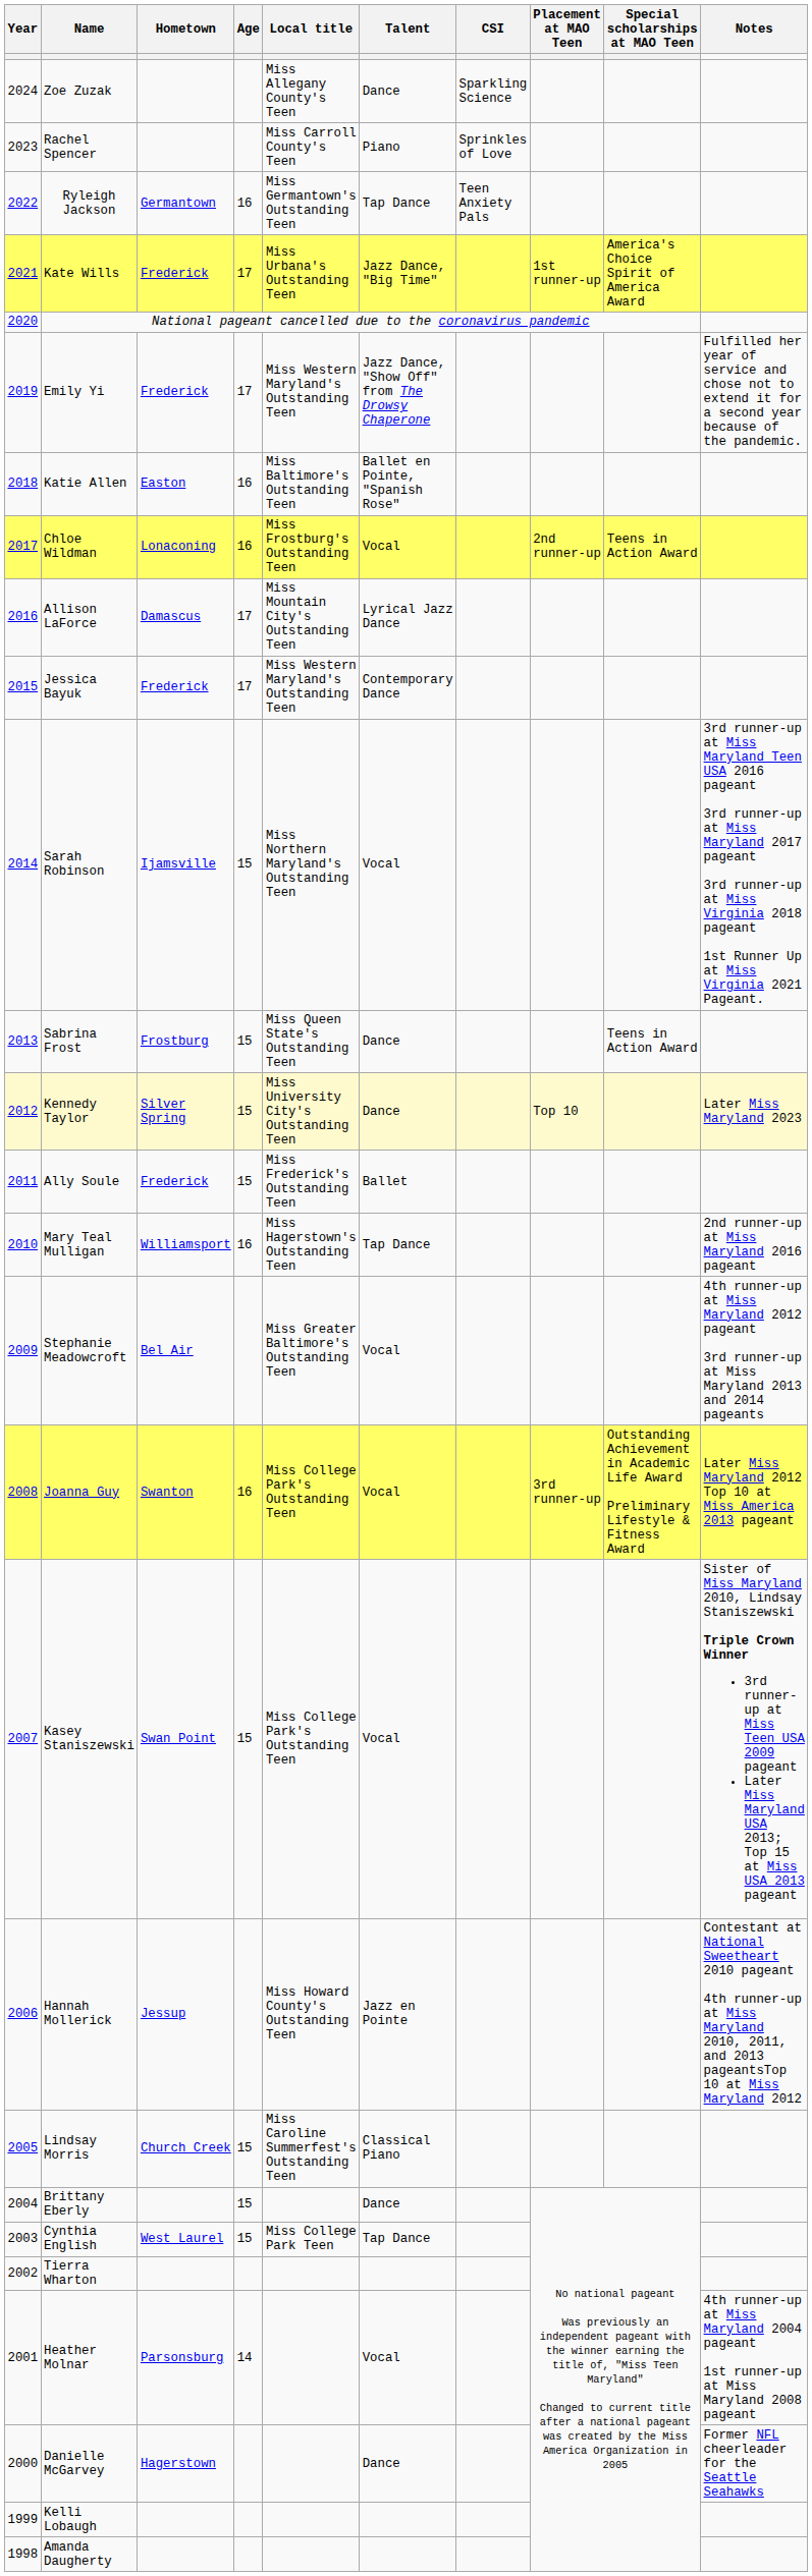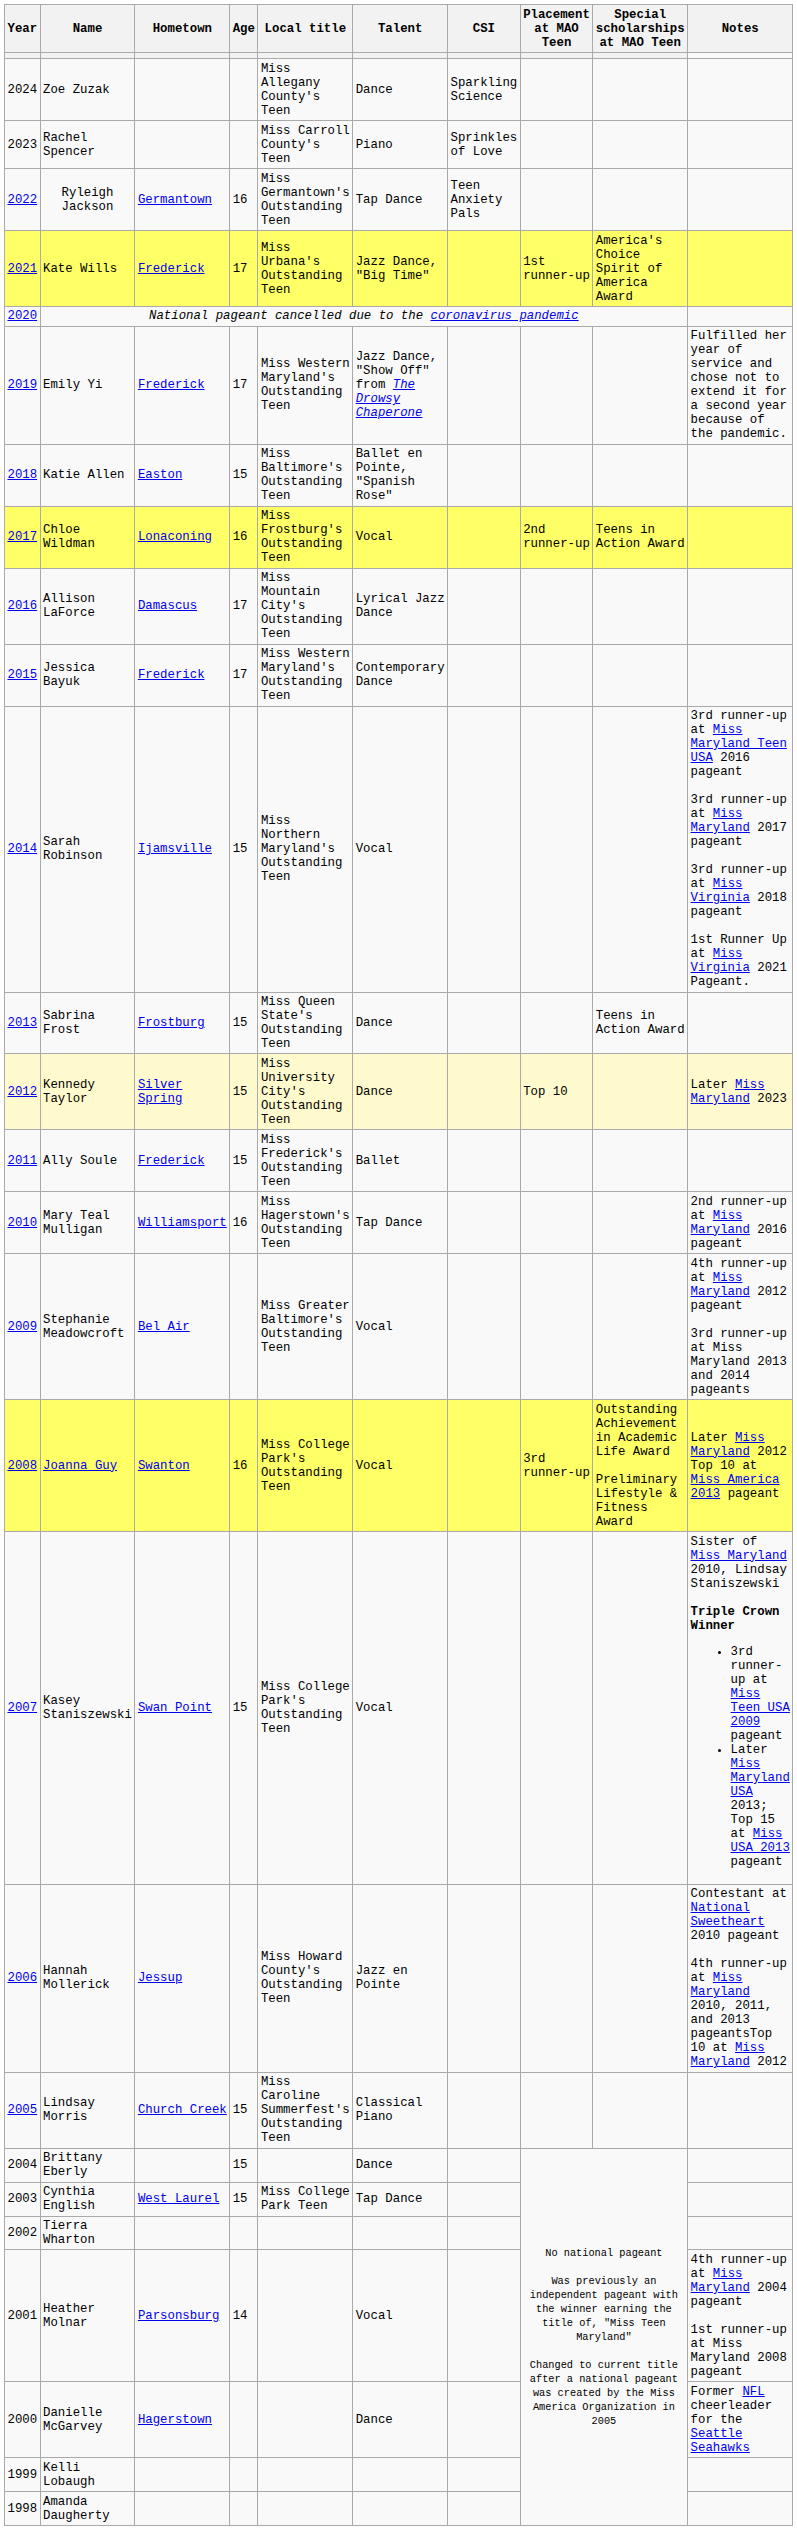 <table class="wikitable sortable"style="font-size:95%;">
 <tr>
 <th>Year</th>
 <th>Name</th>
 <th>Hometown</th>
 <th>Age</th>
 <th>Local title</th>
 <th>Talent</th>
 <th>CSI</th>
 <th>Placement at MAO Teen</th>
 <th>Special scholarships at MAO Teen</th>
 <th>Notes</th>
 </tr>
 <tr>
 <th></th>
 <th></th>
 <th></th>
 <th></th>
 <th></th>
 <th></th>
 <th></th>
 <th></th>
 <th></th>
 </tr>
 <tr>
 <td>2024</td>
 <td>Zoe Zuzak</td>
 <td></td>
 <td></td>
 <td>Miss Allegany County's Teen</td>
 <td>Dance</td>
 <td>Sparkling Science</td>
 <td></td>
 <td></td>
 <td></td>
 </tr>
 <tr>
 </tr>
 <tr>
 <td>2023</td>
 <td>Rachel Spencer</td>
 <td></td>
 <td></td>
 <td>Miss Carroll County's Teen</td>
 <td>Piano</td>
 <td>Sprinkles of Love</td>
 <td></td>
 <td></td>
 <td></td>
 </tr>
 <tr>
 <td><a href='#'>2022</a></td>
 <td align="center">Ryleigh Jackson</td>
 <td><a href='#'>Germantown</a></td>
 <td>16</td>
 <td>Miss Germantown's Outstanding Teen</td>
 <td>Tap Dance</td>
 <td>Teen Anxiety Pals</td>
 <td></td>
 <td></td>
 <td></td>
 </tr>
 <tr style="background-color:#FFFF66;">
 <td><a href='#'>2021</a></td>
 <td>Kate Wills</td>
 <td><a href='#'>Frederick</a></td>
 <td>17</td>
 <td>Miss Urbana's Outstanding Teen</td>
 <td>Jazz Dance, "Big Time"</td>
 <td></td>
 <td>1st runner-up</td>
 <td>America's Choice<br>Spirit of America Award</td>
 <td></td>
 </tr>
 <tr>
 <td><a href='#'>2020</a></td>
 <td colspan="8" align="center"><em>National pageant cancelled due to the <a href='#'>coronavirus pandemic</a></em></td>
 </tr>
 <tr>
 <td><a href='#'>2019</a></td>
 <td>Emily Yi</td>
 <td><a href='#'>Frederick</a></td>
 <td>17</td>
 <td>Miss Western Maryland's Outstanding Teen</td>
 <td>Jazz Dance, "Show Off" from <em><a href='#'>The Drowsy Chaperone</a></em></td>
 <td></td>
 <td></td>
 <td></td>
 <td>Fulfilled her year of service and chose not to extend it for a second year because of the pandemic.</td>
 </tr>
 <tr>
 <td><a href='#'>2018</a></td>
 <td>Katie Allen</td>
 <td><a href='#'>Easton</a></td>
-<td>16</td>
+<td>15</td>
 <td>Miss Baltimore's Outstanding Teen</td>
 <td>Ballet en Pointe, "Spanish Rose"</td>
 <td></td>
 <td></td>
 <td></td>
 <td></td>
 </tr>
 <tr style="background-color:#FFFF66;">
 <td><a href='#'>2017</a></td>
 <td>Chloe Wildman</td>
 <td><a href='#'>Lonaconing</a></td>
 <td>16</td>
 <td>Miss Frostburg's Outstanding Teen</td>
 <td>Vocal</td>
 <td></td>
 <td>2nd runner-up</td>
 <td>Teens in Action Award</td>
 <td></td>
 </tr>
 <tr>
 <td><a href='#'>2016</a></td>
 <td>Allison LaForce</td>
 <td><a href='#'>Damascus</a></td>
 <td>17</td>
 <td>Miss Mountain City's Outstanding Teen</td>
 <td>Lyrical Jazz Dance</td>
 <td></td>
 <td></td>
 <td></td>
 <td></td>
 </tr>
 <tr>
 <td><a href='#'>2015</a></td>
 <td>Jessica Bayuk</td>
 <td><a href='#'>Frederick</a></td>
 <td>17</td>
 <td>Miss Western Maryland's Outstanding Teen</td>
 <td>Contemporary Dance</td>
 <td></td>
 <td></td>
 <td></td>
 <td></td>
 </tr>
 <tr>
 <td><a href='#'>2014</a></td>
 <td>Sarah Robinson</td>
 <td><a href='#'>Ijamsville</a></td>
 <td>15</td>
 <td>Miss Northern Maryland's Outstanding Teen</td>
 <td>Vocal</td>
 <td></td>
 <td></td>
 <td></td>
 <td>3rd runner-up at <a href='#'>Miss Maryland Teen USA</a> 2016 pageant<br><br>3rd runner-up at <a href='#'>Miss Maryland</a> 2017 pageant<br><br>3rd runner-up at <a href='#'>Miss Virginia</a> 2018 pageant<br><br>1st Runner Up at <a href='#'>Miss Virginia</a> 2021 Pageant.</td>
 </tr>
 <tr>
 <td><a href='#'>2013</a></td>
 <td>Sabrina Frost</td>
 <td><a href='#'>Frostburg</a></td>
 <td>15</td>
 <td>Miss Queen State's Outstanding Teen</td>
 <td>Dance</td>
 <td></td>
 <td></td>
 <td>Teens in Action Award</td>
 <td></td>
 </tr>
 <tr style="background-color:#FFFACD;">
 <td><a href='#'>2012</a></td>
 <td>Kennedy Taylor</td>
 <td><a href='#'>Silver Spring</a></td>
 <td>15</td>
 <td>Miss University City's Outstanding Teen</td>
 <td>Dance</td>
 <td></td>
 <td>Top 10</td>
 <td></td>
 <td>Later <a href='#'>Miss Maryland</a> 2023</td>
 </tr>
 <tr>
 <td><a href='#'>2011</a></td>
 <td>Ally Soule</td>
 <td><a href='#'>Frederick</a></td>
 <td>15</td>
 <td>Miss Frederick's Outstanding Teen</td>
 <td>Ballet</td>
 <td></td>
 <td></td>
 <td></td>
 <td></td>
 </tr>
 <tr>
 <td><a href='#'>2010</a></td>
 <td>Mary Teal Mulligan</td>
 <td><a href='#'>Williamsport</a></td>
 <td>16</td>
 <td>Miss Hagerstown's Outstanding Teen</td>
 <td>Tap Dance</td>
 <td></td>
 <td></td>
 <td></td>
 <td>2nd runner-up at <a href='#'>Miss Maryland</a> 2016 pageant</td>
 </tr>
 <tr>
 <td><a href='#'>2009</a></td>
 <td>Stephanie Meadowcroft</td>
 <td><a href='#'>Bel Air</a></td>
 <td></td>
 <td>Miss Greater Baltimore's Outstanding Teen</td>
 <td>Vocal</td>
 <td></td>
 <td></td>
 <td></td>
 <td>4th runner-up at <a href='#'>Miss Maryland</a> 2012 pageant<br><br>3rd runner-up at Miss Maryland 2013 and 2014 pageants</td>
 </tr>
 <tr style="background-color:#FFFF66;">
 <td><a href='#'>2008</a></td>
 <td><a href='#'>Joanna Guy</a></td>
 <td><a href='#'>Swanton</a></td>
 <td>16</td>
 <td>Miss College Park's Outstanding Teen</td>
 <td>Vocal</td>
 <td></td>
 <td>3rd runner-up</td>
 <td>Outstanding Achievement in Academic Life Award<br><br>Preliminary Lifestyle & Fitness Award</td>
 <td>Later <a href='#'>Miss Maryland</a> 2012<br>Top 10 at <a href='#'>Miss America 2013</a> pageant</td>
 </tr>
 <tr>
 <td><a href='#'>2007</a></td>
 <td>Kasey Staniszewski</td>
 <td><a href='#'>Swan Point</a></td>
 <td>15</td>
 <td>Miss College Park's Outstanding Teen</td>
 <td>Vocal</td>
 <td></td>
 <td></td>
 <td></td>
 <td>Sister of <a href='#'>Miss Maryland</a> 2010, Lindsay Staniszewski<br><br><strong>Triple Crown Winner</strong><br><ul><li>3rd runner-up at <a href='#'>Miss Teen USA 2009</a> pageant</li><li>Later <a href='#'>Miss Maryland USA</a> 2013; Top 15 at <a href='#'>Miss USA 2013</a> pageant</li></ul></td>
 </tr>
 <tr>
 <td><a href='#'>2006</a></td>
 <td>Hannah Mollerick</td>
 <td><a href='#'>Jessup</a></td>
 <td></td>
 <td>Miss Howard County's Outstanding Teen</td>
 <td>Jazz en Pointe</td>
 <td></td>
 <td></td>
 <td></td>
 <td>Contestant at <a href='#'>National Sweetheart</a> 2010 pageant<br><br>4th runner-up at <a href='#'>Miss Maryland</a> 2010, 2011, and 2013 pageantsTop 10 at <a href='#'>Miss Maryland</a> 2012</td>
 </tr>
 <tr>
 <td><a href='#'>2005</a></td>
 <td>Lindsay Morris</td>
 <td><a href='#'>Church Creek</a></td>
 <td>15</td>
 <td>Miss Caroline Summerfest's Outstanding Teen</td>
 <td>Classical Piano</td>
 <td></td>
 <td></td>
 <td></td>
 <td></td>
 </tr>
 <tr>
 <td>2004</td>
 <td>Brittany Eberly</td>
 <td></td>
 <td>15</td>
 <td></td>
 <td>Dance</td>
 <td></td>
 <td colspan="2" rowspan="7" style="text-align:center;"><small>No national pageant<br><br>Was previously an independent pageant with the winner earning the title of, "Miss Teen Maryland"<br><br>Changed to current title after a national pageant was created by the Miss America Organization in 2005</small></td>
 <td></td>
 </tr>
 <tr>
 <td>2003</td>
 <td>Cynthia English</td>
 <td><a href='#'>West Laurel</a></td>
 <td>15</td>
 <td>Miss College Park Teen</td>
 <td>Tap Dance</td>
 <td></td>
 <td></td>
 </tr>
 <tr>
 <td>2002</td>
 <td>Tierra Wharton</td>
 <td></td>
 <td></td>
 <td></td>
 <td></td>
 <td></td>
 </tr>
 <tr>
 <td>2001</td>
 <td>Heather Molnar</td>
 <td><a href='#'>Parsonsburg</a></td>
 <td>14</td>
 <td></td>
 <td>Vocal</td>
 <td></td>
 <td>4th runner-up at <a href='#'>Miss Maryland</a> 2004 pageant<br><br>1st runner-up at Miss Maryland 2008 pageant</td>
 </tr>
 <tr>
 <td>2000</td>
 <td>Danielle McGarvey</td>
 <td><a href='#'>Hagerstown</a></td>
 <td></td>
 <td></td>
 <td>Dance</td>
 <td></td>
 <td>Former <a href='#'>NFL</a> cheerleader for the <a href='#'>Seattle Seahawks</a></td>
 </tr>
 <tr>
 <td>1999</td>
 <td>Kelli Lobaugh</td>
 <td></td>
 <td></td>
 <td></td>
 <td></td>
 <td></td>
 <td></td>
 </tr>
 <tr>
 <td>1998</td>
 <td>Amanda Daugherty</td>
 <td></td>
 <td></td>
 <td></td>
 <td></td>
 <td></td>
 <td></td>
 </tr>
 </table>
